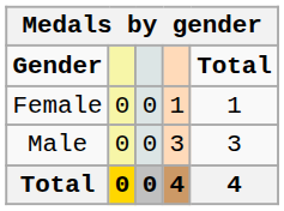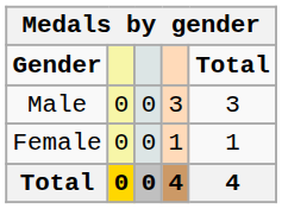 <table class="wikitable" style="font-size:85%; float:right">
 <tr style="background:#efefef;">
 <th colspan=5>Medals by gender</th>
 </tr>
 <tr align=center>
 <td><strong>Gender</strong></td>
 <td style="background:#f7f6a8;"></td>
 <td style="background:#dce5e5;"></td>
 <td style="background:#ffdab9;"></td>
 <td><strong>Total</strong></td>
 </tr>
 <tr align=center>
+<td>Male</td>
+<td style="background:#F7F6A8;">0</td>
+<td style="background:#DCE5E5;">0</td>
+<td style="background:#FFDAB9;">3</td>
+<td>3</td>
+</tr>
+<tr align=center>
 <td>Female</td>
 <td style="background:#F7F6A8;">0</td>
 <td style="background:#DCE5E5;">0</td>
 <td style="background:#FFDAB9;">1</td>
 <td>1</td>
-</tr>
-<tr align=center>
-<td>Male</td>
-<td style="background:#F7F6A8;">0</td>
-<td style="background:#DCE5E5;">0</td>
-<td style="background:#FFDAB9;">3</td>
-<td>3</td>
 </tr>
 <tr align=center>
 <th>Total</th>
 <th style="background:gold;">0</th>
 <th style="background:silver;">0</th>
 <th style="background:#c96;">4</th>
 <th>4</th>
 </tr>
 </table>
